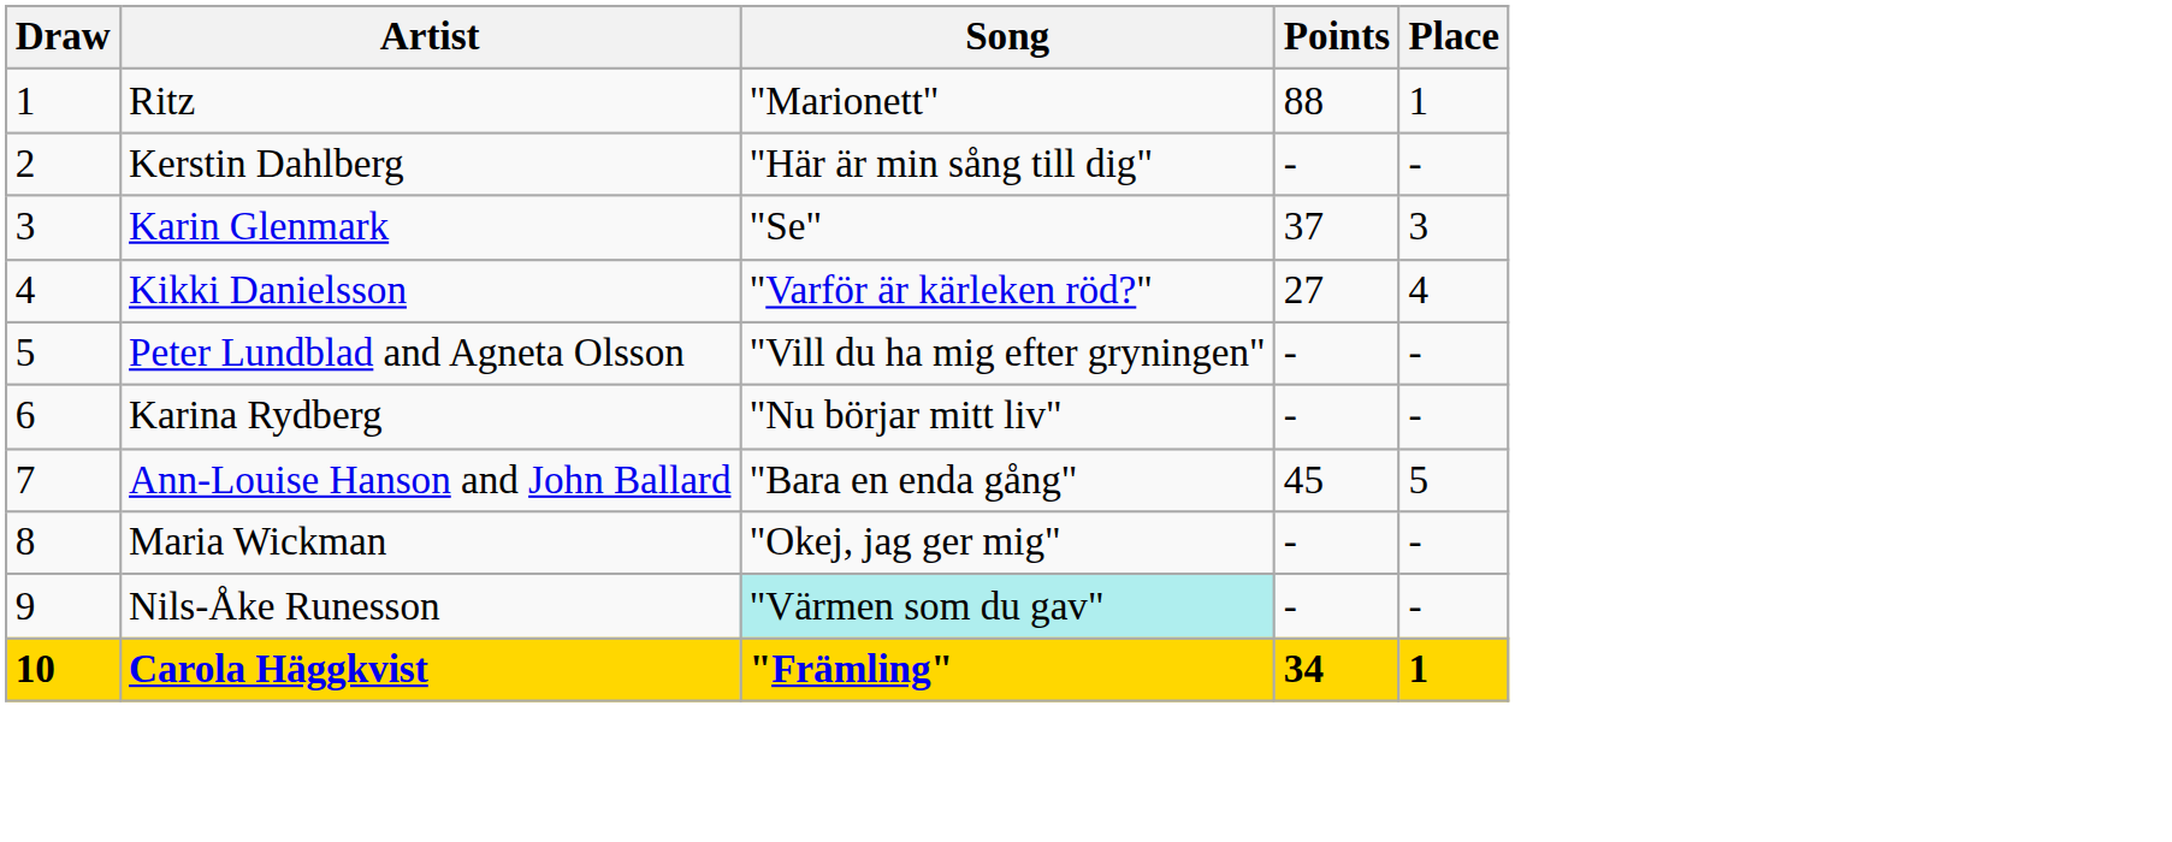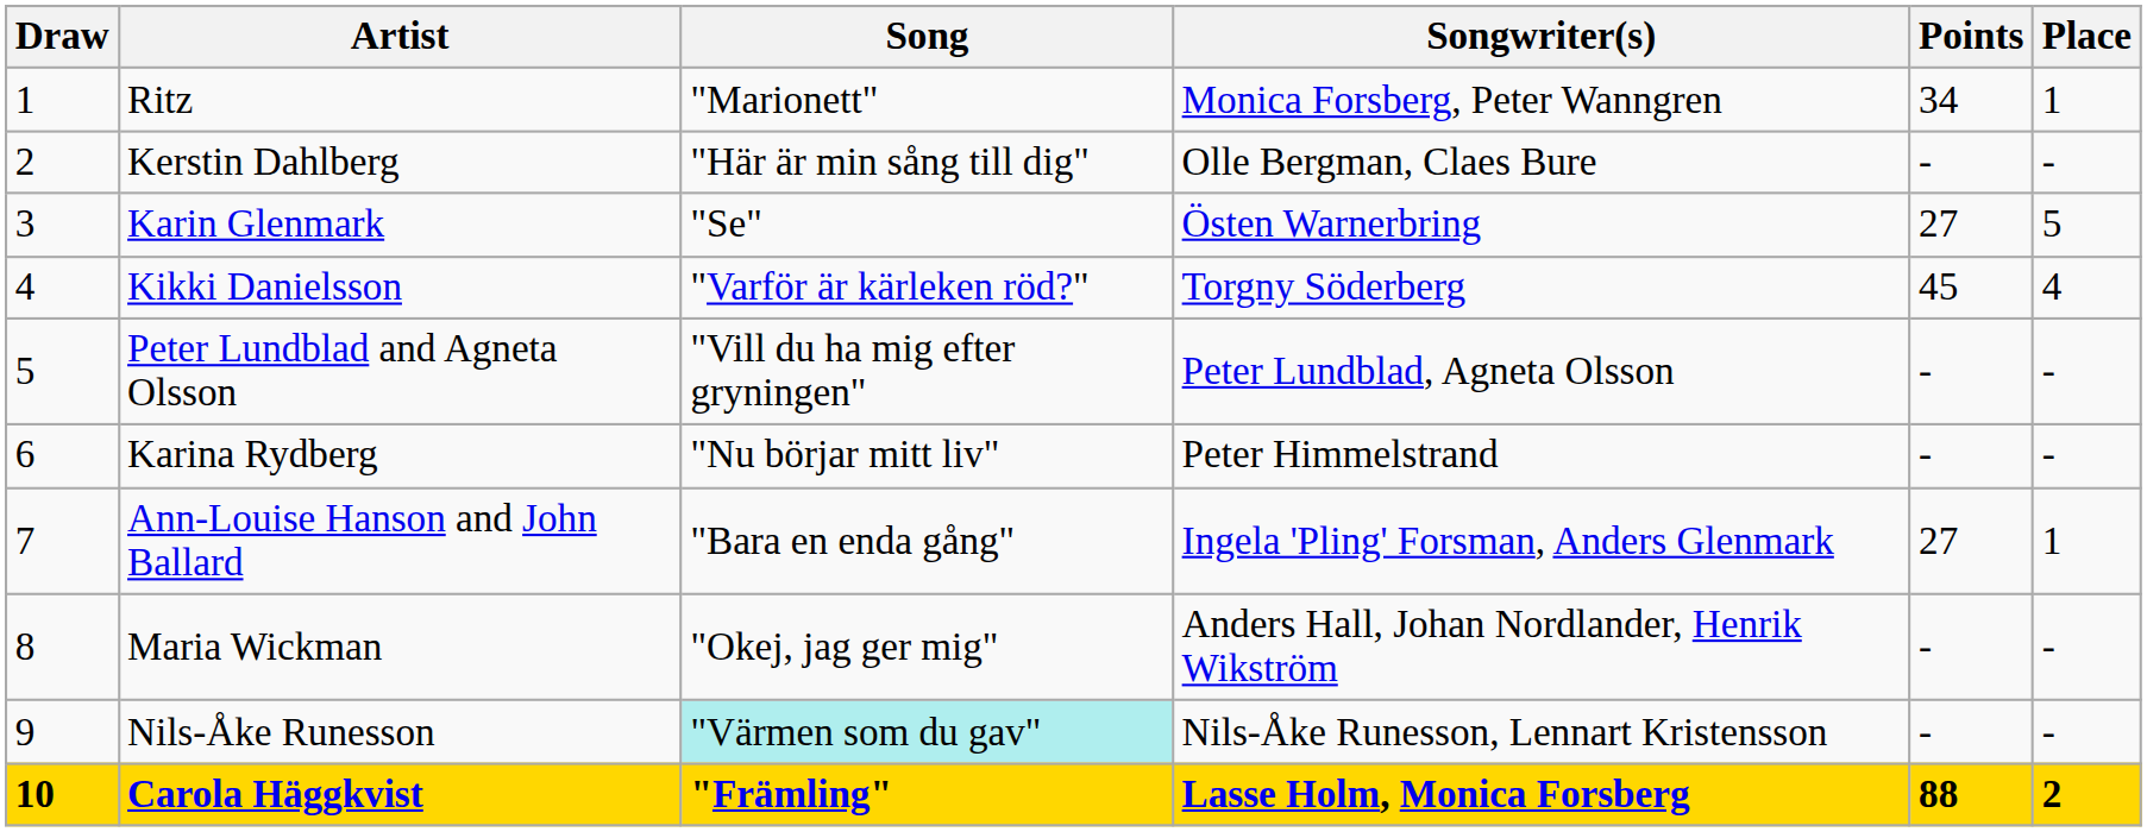 <table class="sortable wikitable">
 <tr>
 <th>Draw</th>
 <th>Artist</th>
 <th>Song</th>
+<th>Songwriter(s)</th>
 <th>Points</th>
 <th>Place</th>
 </tr>
 <tr --->
 <td>1</td>
 <td>Ritz</td>
 <td>"Marionett"</td>
-<td>88</td>
+<td><a href='#'>Monica Forsberg</a>, Peter Wanngren</td>
+<td>34</td>
 <td>1</td>
 </tr>
 <tr --->
 <td>2</td>
 <td>Kerstin Dahlberg</td>
 <td>"Här är min sång till dig"</td>
+<td>Olle Bergman, Claes Bure</td>
 <td>-</td>
 <td>-</td>
 </tr>
 <tr --->
 <td>3</td>
 <td><a href='#'>Karin Glenmark</a></td>
 <td>"Se"</td>
-<td>37</td>
-<td>3</td>
+<td><a href='#'>Östen Warnerbring</a></td>
+<td>27</td>
+<td>5</td>
 </tr>
 <tr --->
 <td>4</td>
 <td><a href='#'>Kikki Danielsson</a></td>
 <td>"<a href='#'>Varför är kärleken röd?</a>"</td>
-<td>27</td>
+<td><a href='#'>Torgny Söderberg</a></td>
+<td>45</td>
 <td>4</td>
 </tr>
 <tr --->
 <td>5</td>
 <td><a href='#'>Peter Lundblad</a> and Agneta Olsson</td>
 <td>"Vill du ha mig efter gryningen"</td>
+<td><a href='#'>Peter Lundblad</a>, Agneta Olsson</td>
 <td>-</td>
 <td>-</td>
 </tr>
 <tr --->
 <td>6</td>
 <td>Karina Rydberg</td>
 <td>"Nu börjar mitt liv"</td>
+<td>Peter Himmelstrand</td>
 <td>-</td>
 <td>-</td>
 </tr>
 <tr --->
 <td>7</td>
 <td><a href='#'>Ann-Louise Hanson</a> and <a href='#'>John Ballard</a></td>
 <td>"Bara en enda gång"</td>
-<td>45</td>
-<td>5</td>
+<td><a href='#'>Ingela 'Pling' Forsman</a>, <a href='#'>Anders Glenmark</a></td>
+<td>27</td>
+<td>1</td>
 </tr>
 <tr --->
 <td>8</td>
 <td>Maria Wickman</td>
 <td>"Okej, jag ger mig"</td>
+<td>Anders Hall, Johan Nordlander, <a href='#'>Henrik Wikström</a></td>
 <td>-</td>
 <td>-</td>
 </tr>
 <tr --->
 <td>9</td>
 <td>Nils-Åke Runesson</td>
 <td style="background: paleturquoise;">"Värmen som du gav"</td>
+<td>Nils-Åke Runesson, Lennart Kristensson</td>
 <td>-</td>
 <td>-</td>
 </tr>
 <tr style="font-weight:bold;background:gold;">
 <td>10</td>
 <td><a href='#'>Carola Häggkvist</a></td>
 <td>"<a href='#'>Främling</a>"</td>
-<td>34</td>
-<td>1</td>
+<td><a href='#'>Lasse Holm</a>, <a href='#'>Monica Forsberg</a></td>
+<td>88</td>
+<td>2</td>
 </tr>
 </table>
